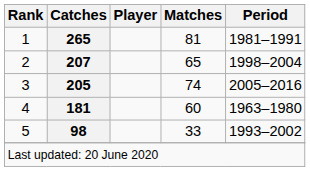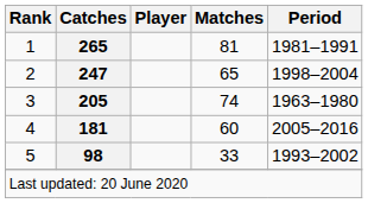 <table class="wikitable plainrowheaders sortable">
 <tr>
 <th scope=col>Rank</th>
 <th scope=col>Catches</th>
 <th scope=col>Player</th>
 <th scope=col>Matches</th>
 <th scope=col>Period</th>
 </tr>
 <tr>
 <td align=center>1</td>
 <th scope=row style=text-align:center;>265</th>
 <td></td>
 <td align=center>81</td>
 <td>1981–1991</td>
 </tr>
 <tr>
 <td align=center>2</td>
-<th scope=row style=text-align:center;>207</th>
+<th scope=row style=text-align:center;>247</th>
 <td></td>
 <td align=center>65</td>
 <td>1998–2004</td>
 </tr>
 <tr>
 <td align=center>3</td>
 <th scope=row style=text-align:center;>205</th>
 <td></td>
 <td align=center>74</td>
-<td>2005–2016</td>
+<td>1963–1980</td>
 </tr>
 <tr>
 <td align=center>4</td>
 <th scope=row style=text-align:center;>181</th>
 <td></td>
 <td align=center>60</td>
-<td>1963–1980</td>
+<td>2005–2016</td>
 </tr>
 <tr>
 <td align=center>5</td>
 <th scope=row style=text-align:center;>98</th>
 <td></td>
 <td align=center>33</td>
 <td>1993–2002</td>
 </tr>
 <tr>
 </tr>
 <tr class=sortbottom>
 <td colspan=5><small>Last updated: 20 June 2020</small></td>
 </tr>
 </table>
